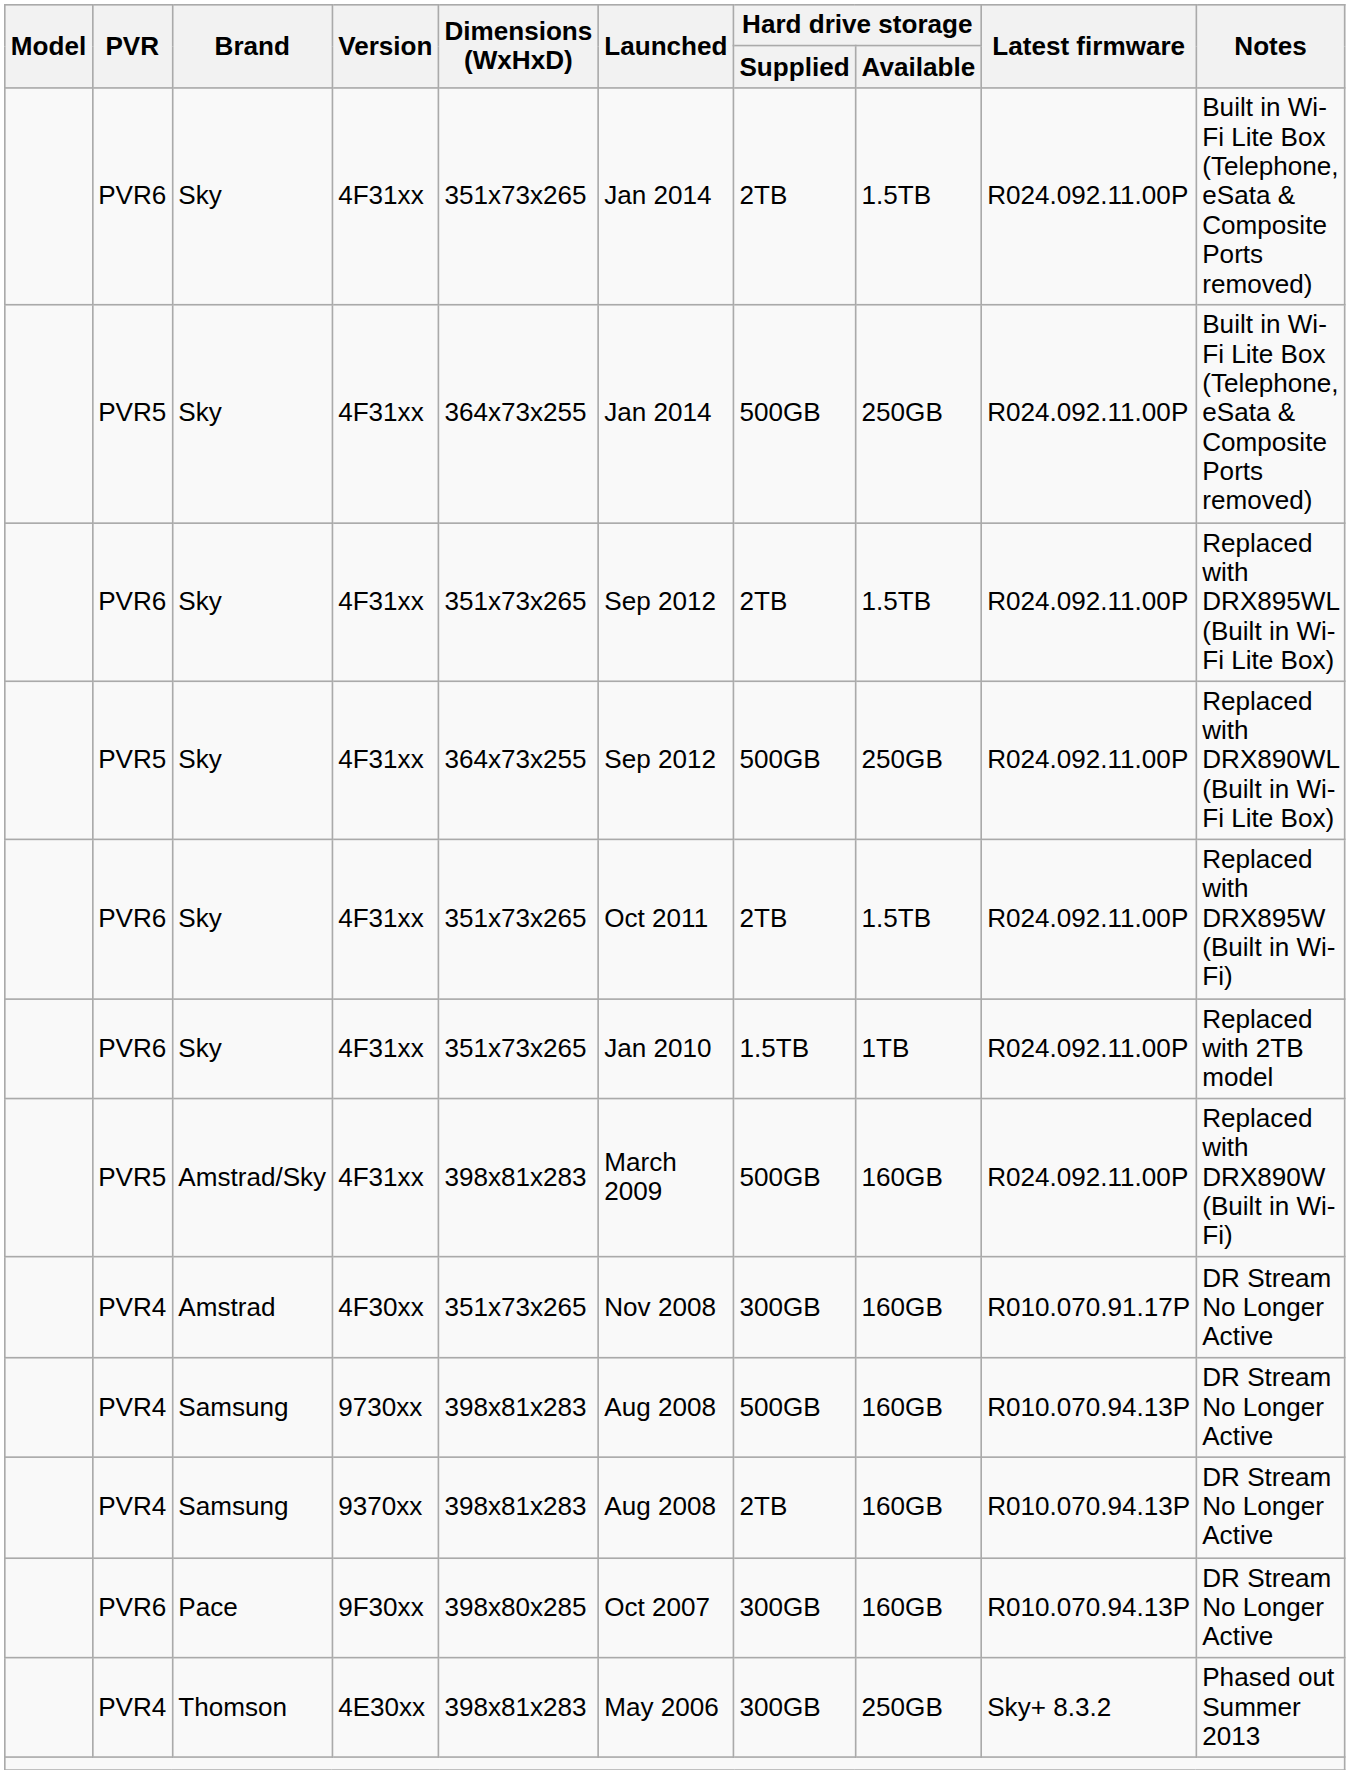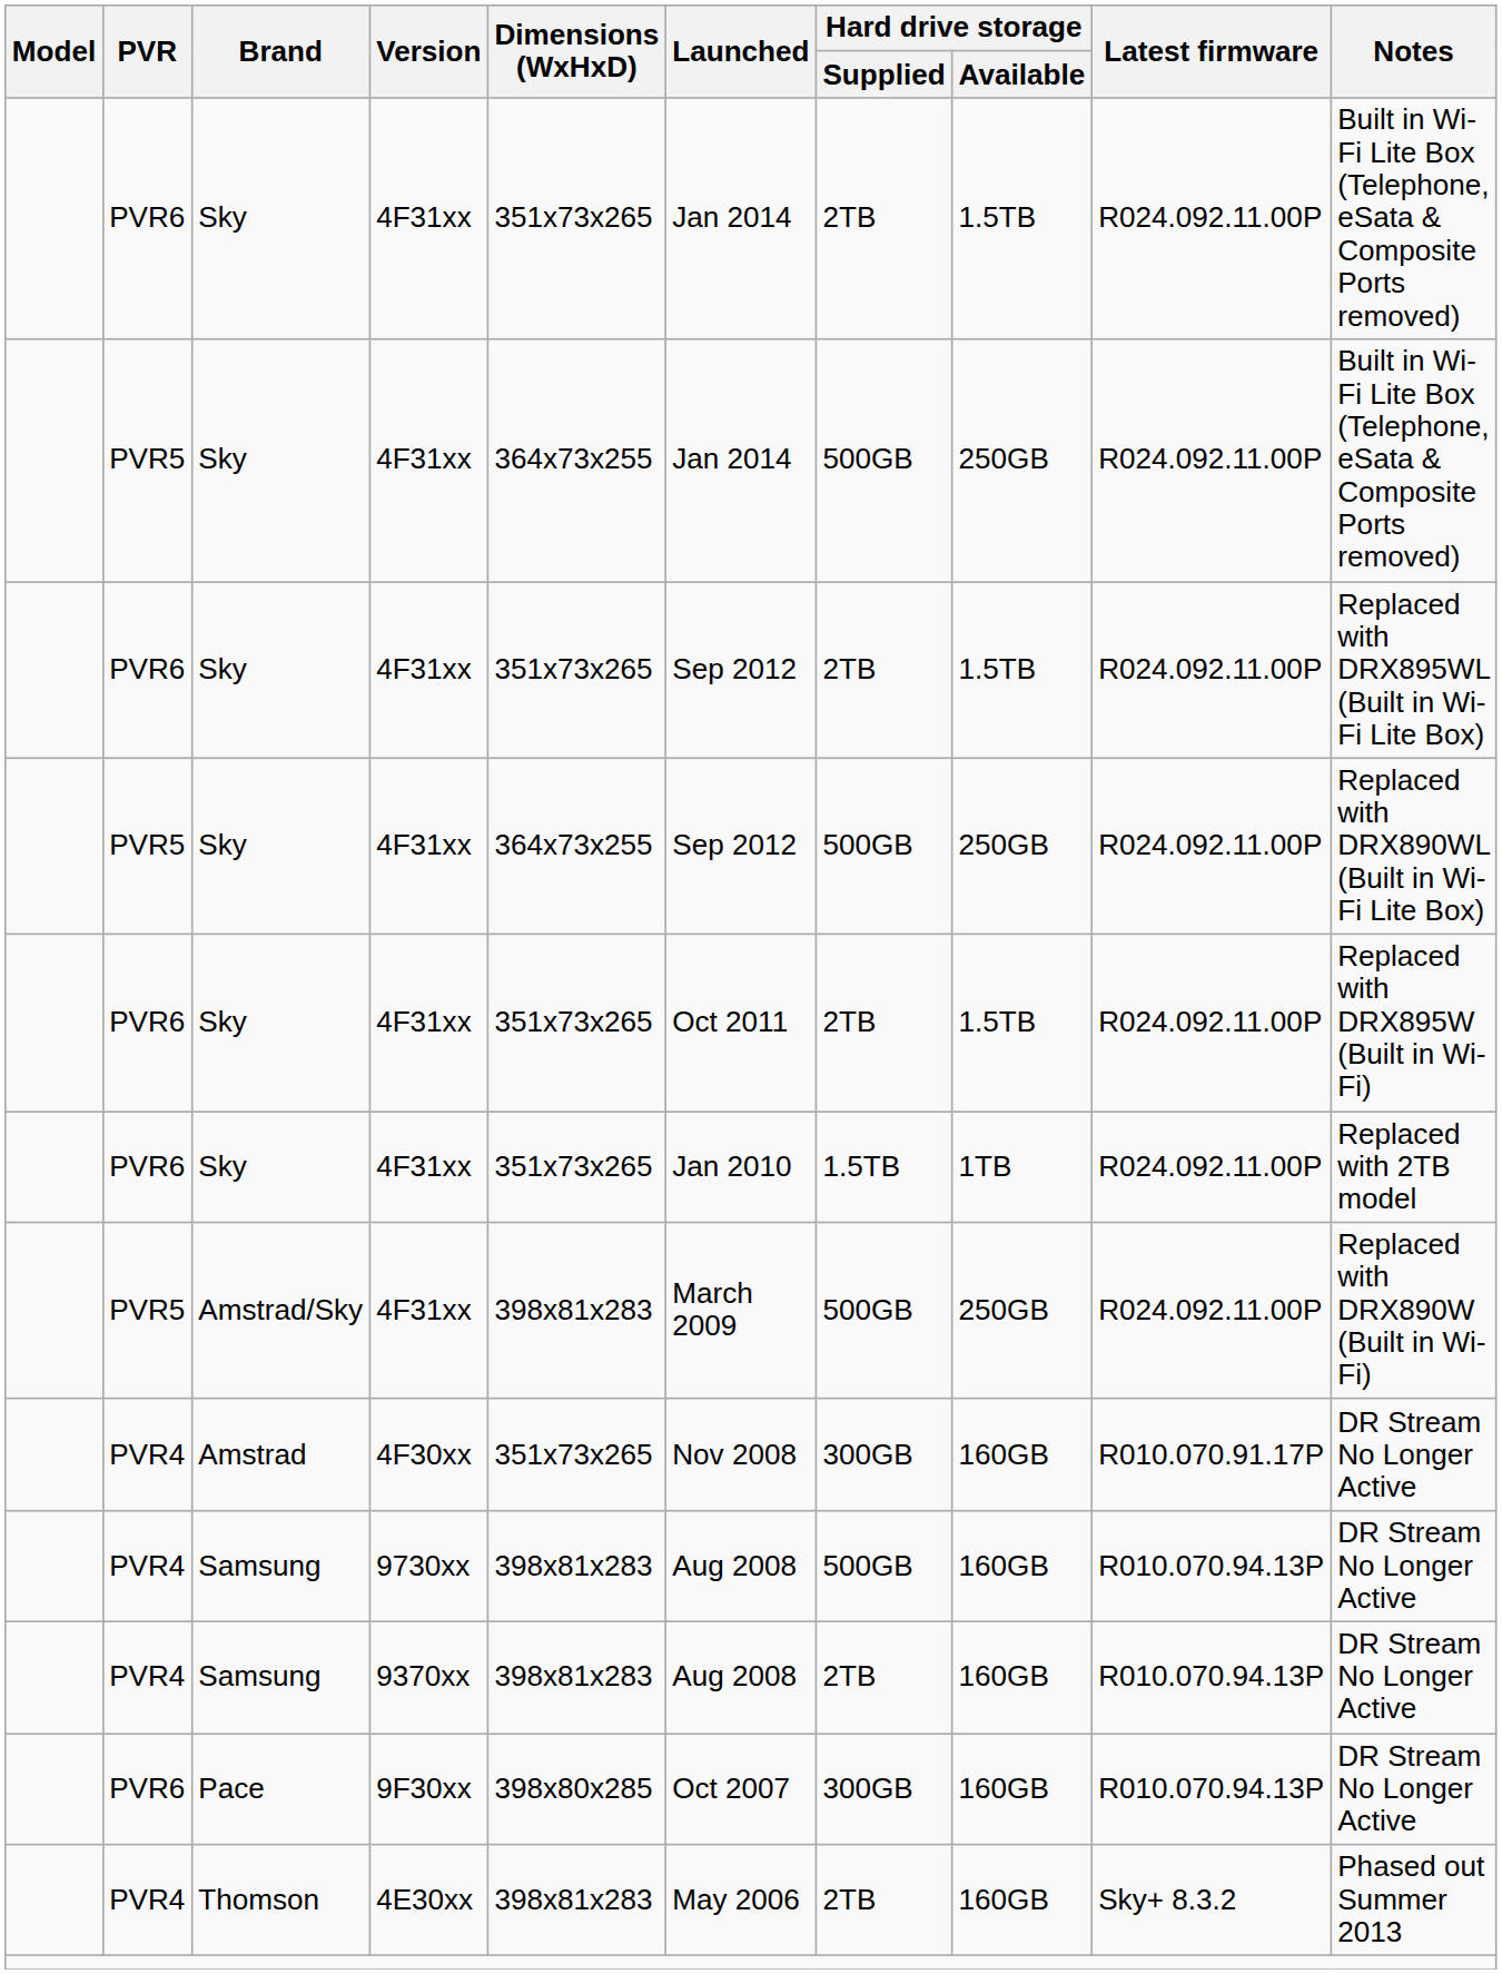 <table class="wikitable sortable">
 <tr>
 <th rowspan=2>Model</th>
 <th rowspan=2>PVR</th>
 <th rowspan=2>Brand</th>
 <th rowspan=2>Version</th>
 <th rowspan=2>Dimensions (WxHxD)</th>
 <th rowspan=2>Launched</th>
 <th colspan=2>Hard drive storage</th>
 <th rowspan=2>Latest firmware</th>
 <th rowspan=2>Notes</th>
 </tr>
 <tr>
 <th>Supplied</th>
 <th>Available</th>
 </tr>
 <tr>
 <td></td>
 <td>PVR6</td>
 <td>Sky</td>
 <td>4F31xx</td>
 <td>351x73x265</td>
 <td>Jan 2014</td>
 <td>2TB</td>
 <td>1.5TB</td>
 <td>R024.092.11.00P</td>
 <td>Built in Wi-Fi Lite Box (Telephone, eSata & Composite Ports removed)</td>
 </tr>
 <tr>
 <td></td>
 <td>PVR5</td>
 <td>Sky</td>
 <td>4F31xx</td>
 <td>364x73x255</td>
 <td>Jan 2014</td>
 <td>500GB</td>
 <td>250GB</td>
 <td>R024.092.11.00P</td>
 <td>Built in Wi-Fi Lite Box (Telephone, eSata & Composite Ports removed)</td>
 </tr>
 <tr>
 <td></td>
 <td>PVR6</td>
 <td>Sky</td>
 <td>4F31xx</td>
 <td>351x73x265</td>
 <td>Sep 2012</td>
 <td>2TB</td>
 <td>1.5TB</td>
 <td>R024.092.11.00P</td>
 <td>Replaced with DRX895WL (Built in Wi-Fi Lite Box)</td>
 </tr>
 <tr>
 <td></td>
 <td>PVR5</td>
 <td>Sky</td>
 <td>4F31xx</td>
 <td>364x73x255</td>
 <td>Sep 2012</td>
 <td>500GB</td>
 <td>250GB</td>
 <td>R024.092.11.00P</td>
 <td>Replaced with DRX890WL (Built in Wi-Fi Lite Box)</td>
 </tr>
 <tr>
 <td></td>
 <td>PVR6</td>
 <td>Sky</td>
 <td>4F31xx</td>
 <td>351x73x265</td>
 <td>Oct 2011</td>
 <td>2TB</td>
 <td>1.5TB</td>
 <td>R024.092.11.00P</td>
 <td>Replaced with DRX895W (Built in Wi-Fi)</td>
 </tr>
 <tr>
 <td></td>
 <td>PVR6</td>
 <td>Sky</td>
 <td>4F31xx</td>
 <td>351x73x265</td>
 <td>Jan 2010</td>
 <td>1.5TB</td>
 <td>1TB</td>
 <td>R024.092.11.00P</td>
 <td>Replaced with 2TB model</td>
 </tr>
 <tr>
 <td></td>
 <td>PVR5</td>
 <td>Amstrad/Sky</td>
 <td>4F31xx</td>
 <td>398x81x283</td>
 <td>March 2009</td>
 <td>500GB</td>
-<td>160GB</td>
+<td>250GB</td>
 <td>R024.092.11.00P</td>
 <td>Replaced with DRX890W (Built in Wi-Fi)</td>
 </tr>
 <tr>
 <td></td>
 <td>PVR4</td>
 <td>Amstrad</td>
 <td>4F30xx</td>
 <td>351x73x265</td>
 <td>Nov 2008</td>
 <td>300GB</td>
 <td>160GB</td>
 <td>R010.070.91.17P</td>
 <td>DR Stream No Longer Active</td>
 </tr>
 <tr>
 <td></td>
 <td>PVR4</td>
 <td>Samsung</td>
 <td>9730xx</td>
 <td>398x81x283</td>
 <td>Aug 2008</td>
 <td>500GB</td>
 <td>160GB</td>
 <td>R010.070.94.13P</td>
 <td>DR Stream No Longer Active</td>
 </tr>
 <tr>
 <td></td>
 <td>PVR4</td>
 <td>Samsung</td>
 <td>9370xx</td>
 <td>398x81x283</td>
 <td>Aug 2008</td>
 <td>2TB</td>
 <td>160GB</td>
 <td>R010.070.94.13P</td>
 <td>DR Stream No Longer Active</td>
 </tr>
 <tr>
 <td></td>
 <td>PVR6</td>
 <td>Pace</td>
 <td>9F30xx</td>
 <td>398x80x285</td>
 <td>Oct 2007</td>
 <td>300GB</td>
 <td>160GB</td>
 <td>R010.070.94.13P</td>
 <td>DR Stream No Longer Active</td>
 </tr>
 <tr>
 <td></td>
 <td>PVR4</td>
 <td>Thomson</td>
 <td>4E30xx</td>
 <td>398x81x283</td>
 <td>May 2006</td>
-<td>300GB</td>
-<td>250GB</td>
+<td>2TB</td>
+<td>160GB</td>
 <td>Sky+ 8.3.2</td>
 <td>Phased out Summer 2013</td>
 </tr>
 <tr>
 <td colspan="10"><small></small></td>
 </tr>
 </table>
